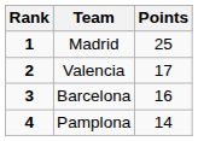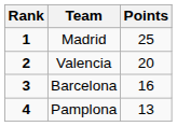 <table class="wikitable">
 <tr style="background:silver"!>
 <th>Rank</th>
 <th>Team</th>
 <th>Points</th>
 </tr>
 <tr align="center">
 <td><strong>1</strong></td>
 <td>Madrid</td>
 <td>25</td>
 </tr>
 <tr align="center">
 <td><strong>2</strong></td>
 <td>Valencia</td>
-<td>17</td>
+<td>20</td>
 </tr>
 <tr align="center">
 <td><strong>3</strong></td>
 <td>Barcelona</td>
 <td>16</td>
 </tr>
 <tr align="center">
 <td><strong>4</strong></td>
 <td>Pamplona</td>
-<td>14</td>
+<td>13</td>
 </tr>
 </table>
